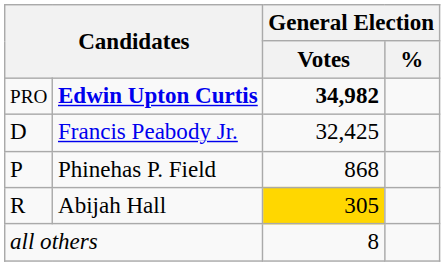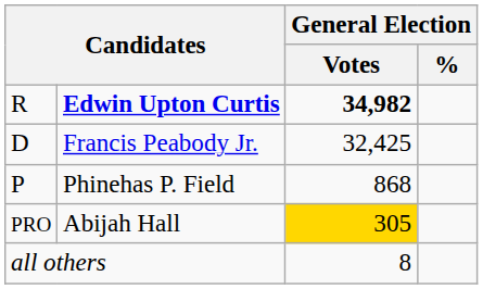 <table class=wikitable>
 <tr>
 <th colspan=2 rowspan=2><strong>Candidates</strong></th>
 <th colspan=2><strong>General Election</strong></th>
 </tr>
 <tr>
 <th>Votes</th>
 <th>%</th>
 </tr>
 <tr>
-<td><small>PRO</small></td>
+<td>R</td>
 <td><strong><a href='#'>Edwin Upton Curtis</a></strong></td>
 <td align="right"><strong>34,982</strong></td>
 <td align="right"><strong></strong></td>
 </tr>
 <tr>
 <td>D</td>
 <td><a href='#'>Francis Peabody Jr.</a></td>
 <td align="right">32,425</td>
 <td align="right"></td>
 </tr>
 <tr>
 <td>P</td>
 <td>Phinehas P. Field</td>
 <td align="right">868</td>
 <td align="right"></td>
 </tr>
 <tr>
-<td>R</td>
+<td><small>PRO</small></td>
 <td>Abijah Hall</td>
 <td align="right" style="background: gold;">305</td>
 <td align="right"></td>
 </tr>
 <tr>
 <td colspan=2><em>all others</em></td>
 <td align="right">8</td>
 <td align="right"></td>
 </tr>
 </table>
